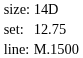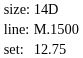 <table style="margin-left:40px;">
 <tr>
 <td>size:</td>
 <td>14D</td>
 </tr>
 <tr>
+<td>line:</td>
+<td>M.1500</td>
+</tr>
+<tr>
 <td>set:</td>
 <td>12.75</td>
 </tr>
-<tr>
-<td>line:</td>
-<td>M.1500</td>
-</tr>
 </table>
